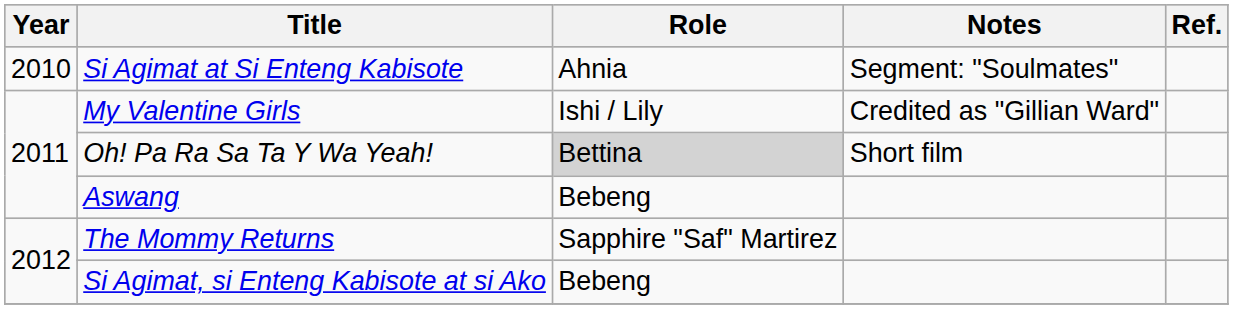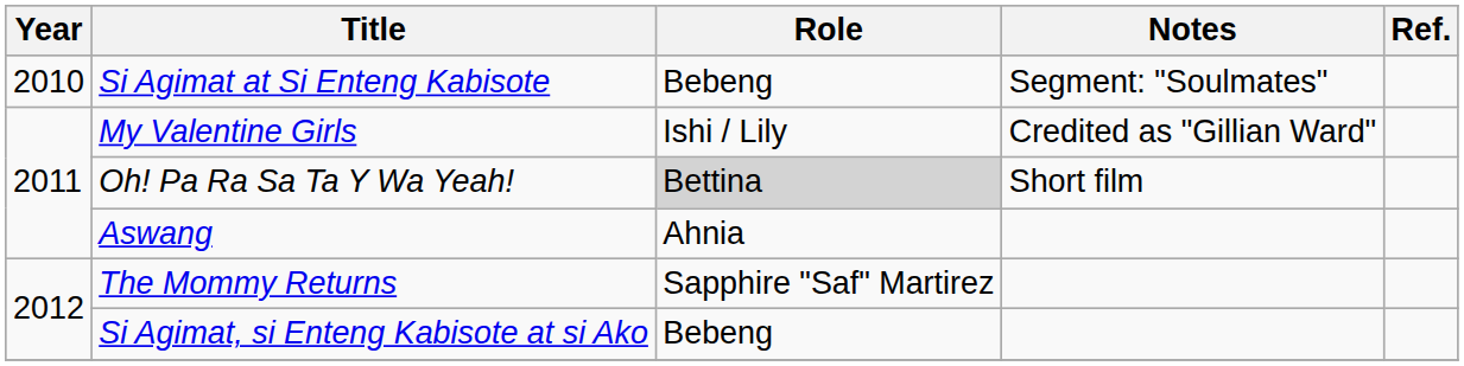 <table class="wikitable sortable">
 <tr>
 <th>Year</th>
 <th>Title</th>
 <th>Role</th>
 <th>Notes</th>
 <th>Ref.</th>
 </tr>
 <tr>
 <td>2010</td>
 <td><em><a href='#'>Si Agimat at Si Enteng Kabisote</a></em></td>
-<td>Ahnia</td>
+<td>Bebeng</td>
 <td>Segment: "Soulmates"</td>
 <td></td>
 </tr>
 <tr>
 <td rowspan="3">2011</td>
 <td><em><a href='#'>My Valentine Girls</a></em></td>
 <td>Ishi / Lily</td>
 <td>Credited as "Gillian Ward"</td>
 <td></td>
 </tr>
 <tr>
 <td><em>Oh! Pa Ra Sa Ta Y Wa Yeah!</em></td>
 <td style="background: lightgrey;">Bettina</td>
 <td>Short film</td>
 <td></td>
 </tr>
 <tr>
 <td><em><a href='#'>Aswang</a></em></td>
-<td>Bebeng</td>
+<td>Ahnia</td>
 <td></td>
 <td></td>
 </tr>
 <tr>
 <td rowspan="2">2012</td>
 <td><em><a href='#'>The Mommy Returns</a></em></td>
 <td>Sapphire "Saf" Martirez</td>
 <td></td>
 <td></td>
 </tr>
 <tr>
 <td><em><a href='#'>Si Agimat, si Enteng Kabisote at si Ako</a></em></td>
 <td>Bebeng</td>
 <td></td>
 <td></td>
 </tr>
 <tr>
 </tr>
 </table>
